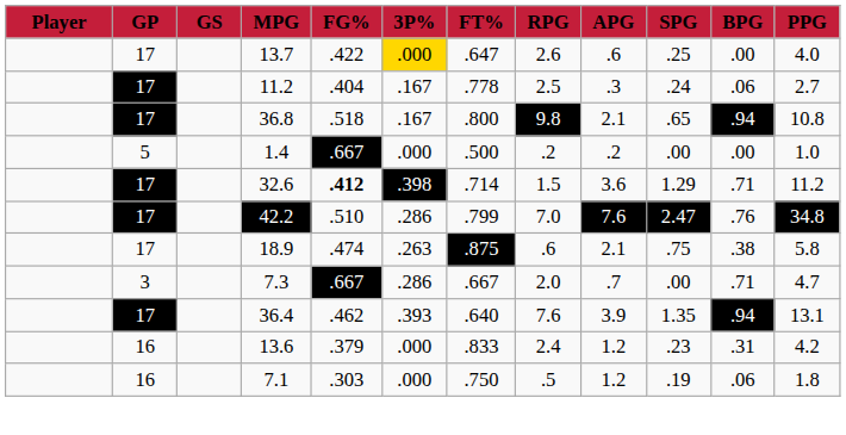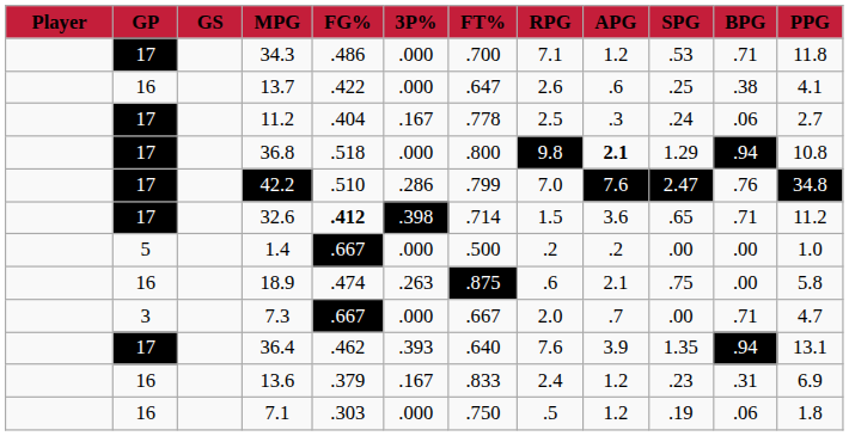 <table class="wikitable sortable" style="font-size:90%; text-align:center;">
 <tr>
 <th style="background:#C41E3A;color:black;" width="10%">Player</th>
 <th style="background:#C41E3A;color:black;" width="6%">GP</th>
 <th style="background:#C41E3A;color:black;" width="6%">GS</th>
 <th style="background:#C41E3A;color:black;" width="6%">MPG</th>
 <th style="background:#C41E3A;color:black;" width="6%">FG%</th>
 <th style="background:#C41E3A;color:black;" width="6%">3P%</th>
 <th style="background:#C41E3A;color:black;" width="6%">FT%</th>
 <th style="background:#C41E3A;color:black;" width="6%">RPG</th>
 <th style="background:#C41E3A;color:black;" width="6%">APG</th>
 <th style="background:#C41E3A;color:black;" width="6%">SPG</th>
 <th style="background:#C41E3A;color:black;" width="6%">BPG</th>
 <th style="background:#C41E3A;color:black;" width="6%">PPG</th>
 </tr>
 <tr>
 <td></td>
-<td>17</td>
+<td style="background:black;color:white;">17</td>
+<td></td>
+<td>34.3</td>
+<td>.486</td>
+<td>.000</td>
+<td>.700</td>
+<td>7.1</td>
+<td>1.2</td>
+<td>.53</td>
+<td>.71</td>
+<td>11.8</td>
+</tr>
+<tr>
+<td></td>
+<td>16</td>
 <td></td>
 <td>13.7</td>
 <td>.422</td>
-<td style="background: gold;">.000</td>
+<td>.000</td>
 <td>.647</td>
 <td>2.6</td>
 <td>.6</td>
 <td>.25</td>
-<td>.00</td>
-<td>4.0</td>
+<td>.38</td>
+<td>4.1</td>
 </tr>
 <tr>
 <td></td>
 <td style="background:black;color:white;">17</td>
 <td></td>
 <td>11.2</td>
 <td>.404</td>
 <td>.167</td>
 <td>.778</td>
 <td>2.5</td>
 <td>.3</td>
 <td>.24</td>
 <td>.06</td>
 <td>2.7</td>
 </tr>
 <tr>
 <td></td>
 <td style="background:black;color:white;">17</td>
 <td></td>
 <td>36.8</td>
 <td>.518</td>
-<td>.167</td>
+<td>.000</td>
 <td>.800</td>
 <td style="background:black;color:white;">9.8</td>
-<td>2.1</td>
-<td>.65</td>
+<td><strong>2.1</strong></td>
+<td>1.29</td>
 <td style="background:black;color:white;">.94</td>
 <td>10.8</td>
+</tr>
+<tr>
+<td></td>
+<td style="background:black;color:white;">17</td>
+<td></td>
+<td style="background:black;color:white;">42.2</td>
+<td>.510</td>
+<td>.286</td>
+<td>.799</td>
+<td>7.0</td>
+<td style="background:black;color:white;">7.6</td>
+<td style="background:black;color:white;">2.47</td>
+<td>.76</td>
+<td style="background:black;color:white;">34.8</td>
+</tr>
+<tr>
+<td></td>
+<td style="background:black;color:white;">17</td>
+<td></td>
+<td>32.6</td>
+<td><strong>.412</strong></td>
+<td style="background:black;color:white;">.398</td>
+<td>.714</td>
+<td>1.5</td>
+<td>3.6</td>
+<td>.65</td>
+<td>.71</td>
+<td>11.2</td>
 </tr>
 <tr>
 <td></td>
 <td>5</td>
 <td></td>
 <td>1.4</td>
 <td style="background:black;color:white;">.667</td>
 <td>.000</td>
 <td>.500</td>
 <td>.2</td>
 <td>.2</td>
 <td>.00</td>
 <td>.00</td>
 <td>1.0</td>
 </tr>
 <tr>
 <td></td>
-<td style="background:black;color:white;">17</td>
-<td></td>
-<td>32.6</td>
-<td><strong>.412</strong></td>
-<td style="background:black;color:white;">.398</td>
-<td>.714</td>
-<td>1.5</td>
-<td>3.6</td>
-<td>1.29</td>
-<td>.71</td>
-<td>11.2</td>
-</tr>
-<tr>
-<td></td>
-<td style="background:black;color:white;">17</td>
-<td></td>
-<td style="background:black;color:white;">42.2</td>
-<td>.510</td>
-<td>.286</td>
-<td>.799</td>
-<td>7.0</td>
-<td style="background:black;color:white;">7.6</td>
-<td style="background:black;color:white;">2.47</td>
-<td>.76</td>
-<td style="background:black;color:white;">34.8</td>
-</tr>
-<tr>
-<td></td>
-<td>17</td>
+<td>16</td>
 <td></td>
 <td>18.9</td>
 <td>.474</td>
 <td>.263</td>
 <td style="background:black;color:white;">.875</td>
 <td>.6</td>
 <td>2.1</td>
 <td>.75</td>
-<td>.38</td>
+<td>.00</td>
 <td>5.8</td>
 </tr>
 <tr>
 <td></td>
 <td>3</td>
 <td></td>
 <td>7.3</td>
 <td style="background:black;color:white;">.667</td>
-<td>.286</td>
+<td>.000</td>
 <td>.667</td>
 <td>2.0</td>
 <td>.7</td>
 <td>.00</td>
 <td>.71</td>
 <td>4.7</td>
 </tr>
 <tr>
 <td></td>
 <td style="background:black;color:white;">17</td>
 <td></td>
 <td>36.4</td>
 <td>.462</td>
 <td>.393</td>
 <td>.640</td>
 <td>7.6</td>
 <td>3.9</td>
 <td>1.35</td>
 <td style="background:black;color:white;">.94</td>
 <td>13.1</td>
 </tr>
 <tr>
 <td></td>
 <td>16</td>
 <td></td>
 <td>13.6</td>
 <td>.379</td>
-<td>.000</td>
+<td>.167</td>
 <td>.833</td>
 <td>2.4</td>
 <td>1.2</td>
 <td>.23</td>
 <td>.31</td>
-<td>4.2</td>
+<td>6.9</td>
 </tr>
 <tr>
 <td></td>
 <td>16</td>
 <td></td>
 <td>7.1</td>
 <td>.303</td>
 <td>.000</td>
 <td>.750</td>
 <td>.5</td>
 <td>1.2</td>
 <td>.19</td>
 <td>.06</td>
 <td>1.8</td>
 </tr>
 </table>
